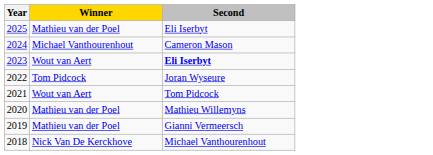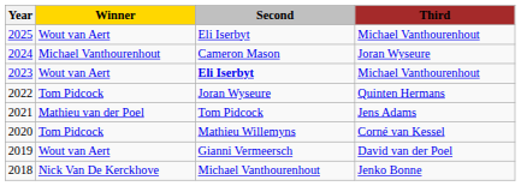 <table class="wikitable">
 <tr>
 <th>Year</th>
 <td style="background:gold; font-weight:bold; text-align:center" width="200">Winner</td>
 <td style="background:silver; font-weight:bold; text-align:center" width="200">Second</td>
+<td style="background:brown; font-weight:bold; text-align:center" width="200">Third</td>
 </tr>
 <tr>
 <td><a href='#'>2025</a></td>
-<td> <a href='#'>Mathieu van der Poel</a></td>
+<td> <a href='#'>Wout van Aert</a></td>
 <td> <a href='#'>Eli Iserbyt</a></td>
+<td> <a href='#'>Michael Vanthourenhout</a></td>
 </tr>
 <tr>
 <td><a href='#'>2024</a></td>
 <td> <a href='#'>Michael Vanthourenhout</a></td>
 <td> <a href='#'>Cameron Mason</a></td>
+<td> <a href='#'>Joran Wyseure</a></td>
 </tr>
 <tr>
 <td><a href='#'>2023</a></td>
 <td> <a href='#'>Wout van Aert</a></td>
 <td><strong>  <a href='#'>Eli Iserbyt</a></strong></td>
+<td> <a href='#'>Michael Vanthourenhout</a></td>
 </tr>
 <tr>
 <td>2022</td>
 <td> <a href='#'>Tom Pidcock</a></td>
 <td> <a href='#'>Joran Wyseure</a></td>
+<td> <a href='#'>Quinten Hermans</a></td>
 </tr>
 <tr>
 <td>2021</td>
-<td> <a href='#'>Wout van Aert</a></td>
+<td> <a href='#'>Mathieu van der Poel</a></td>
 <td> <a href='#'>Tom Pidcock</a></td>
+<td> <a href='#'>Jens Adams</a></td>
 </tr>
 <tr>
 <td>2020</td>
-<td> <a href='#'>Mathieu van der Poel</a></td>
+<td> <a href='#'>Tom Pidcock</a></td>
 <td> <a href='#'>Mathieu Willemyns</a></td>
+<td> <a href='#'>Corné van Kessel</a></td>
 </tr>
 <tr>
 <td>2019</td>
-<td> <a href='#'>Mathieu van der Poel</a></td>
+<td> <a href='#'>Wout van Aert</a></td>
 <td> <a href='#'>Gianni Vermeersch</a></td>
+<td> <a href='#'>David van der Poel</a></td>
 </tr>
 <tr>
 <td>2018</td>
 <td> <a href='#'>Nick Van De Kerckhove</a></td>
 <td> <a href='#'>Michael Vanthourenhout</a></td>
+<td> <a href='#'>Jenko Bonne</a></td>
 </tr>
 </table>
